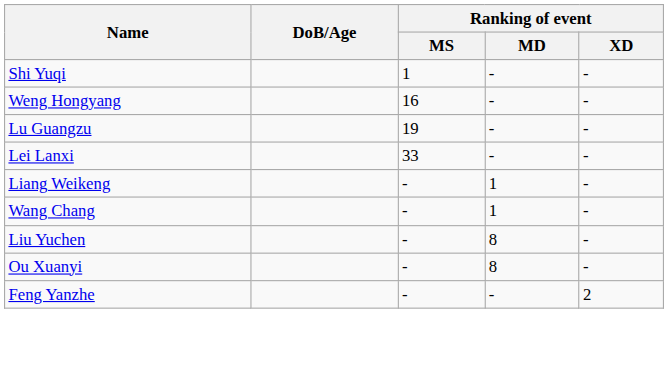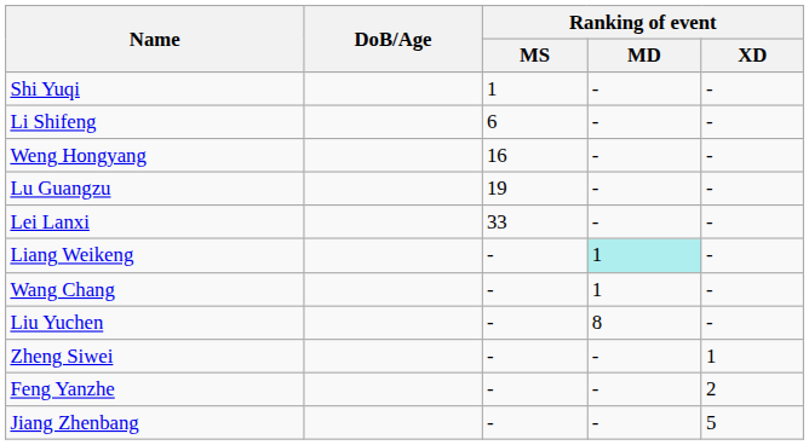 <table class="wikitable" style="width:600px; font-size:95%;">
 <tr>
 <th rowspan="2" align="left">Name</th>
 <th rowspan="2" align="left">DoB/Age</th>
 <th colspan="3" align="center">Ranking of event</th>
 </tr>
 <tr>
 <th align="center">MS</th>
 <th>MD</th>
 <th align="center">XD</th>
 </tr>
 <tr>
 <td><a href='#'>Shi Yuqi</a></td>
 <td></td>
 <td>1</td>
+<td>-</td>
+<td>-</td>
+</tr>
+<tr>
+<td><a href='#'>Li Shifeng</a></td>
+<td></td>
+<td>6</td>
 <td>-</td>
 <td>-</td>
 </tr>
 <tr>
 <td><a href='#'>Weng Hongyang</a></td>
 <td></td>
 <td>16</td>
 <td>-</td>
 <td>-</td>
 </tr>
 <tr>
 <td><a href='#'>Lu Guangzu</a></td>
 <td></td>
 <td>19</td>
 <td>-</td>
 <td>-</td>
 </tr>
 <tr>
 <td><a href='#'>Lei Lanxi</a></td>
 <td></td>
 <td>33</td>
 <td>-</td>
 <td>-</td>
 </tr>
 <tr>
 <td><a href='#'>Liang Weikeng</a></td>
 <td></td>
 <td>-</td>
-<td>1</td>
+<td style="background: paleturquoise;">1</td>
 <td>-</td>
 </tr>
 <tr>
 <td><a href='#'>Wang Chang</a></td>
 <td></td>
 <td>-</td>
 <td>1</td>
 <td>-</td>
 </tr>
 <tr>
 <td><a href='#'>Liu Yuchen</a></td>
 <td></td>
 <td>-</td>
 <td>8</td>
 <td>-</td>
 </tr>
 <tr>
-<td><a href='#'>Ou Xuanyi</a></td>
+<td><a href='#'>Zheng Siwei</a></td>
 <td></td>
 <td>-</td>
-<td>8</td>
 <td>-</td>
+<td>1</td>
 </tr>
 <tr>
 <td><a href='#'>Feng Yanzhe</a></td>
 <td></td>
 <td>-</td>
 <td>-</td>
 <td>2</td>
 </tr>
+<tr>
+<td><a href='#'>Jiang Zhenbang</a></td>
+<td></td>
+<td>-</td>
+<td>-</td>
+<td>5</td>
+</tr>
 </table>
